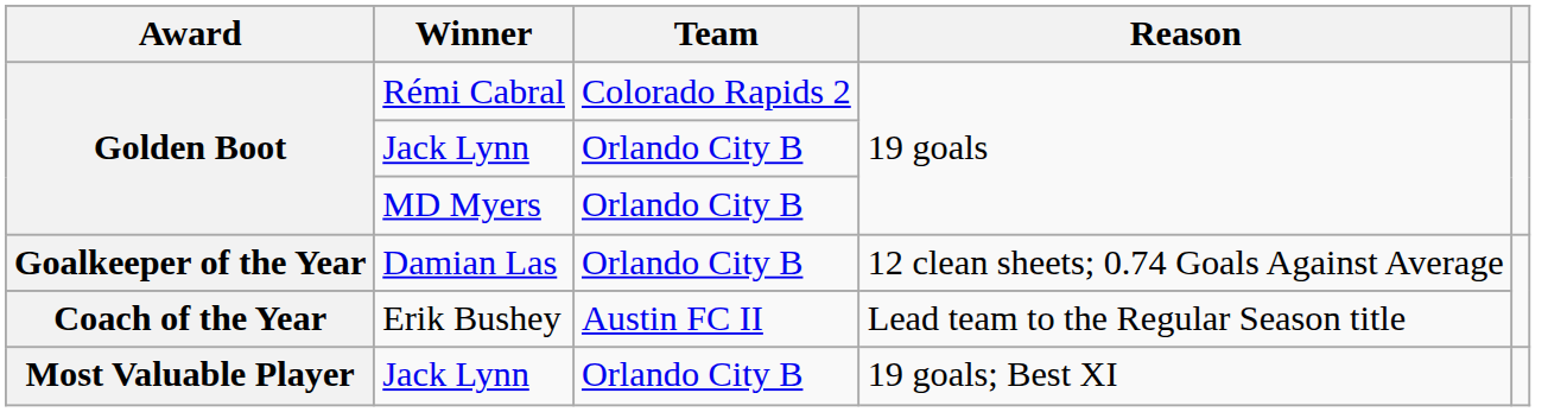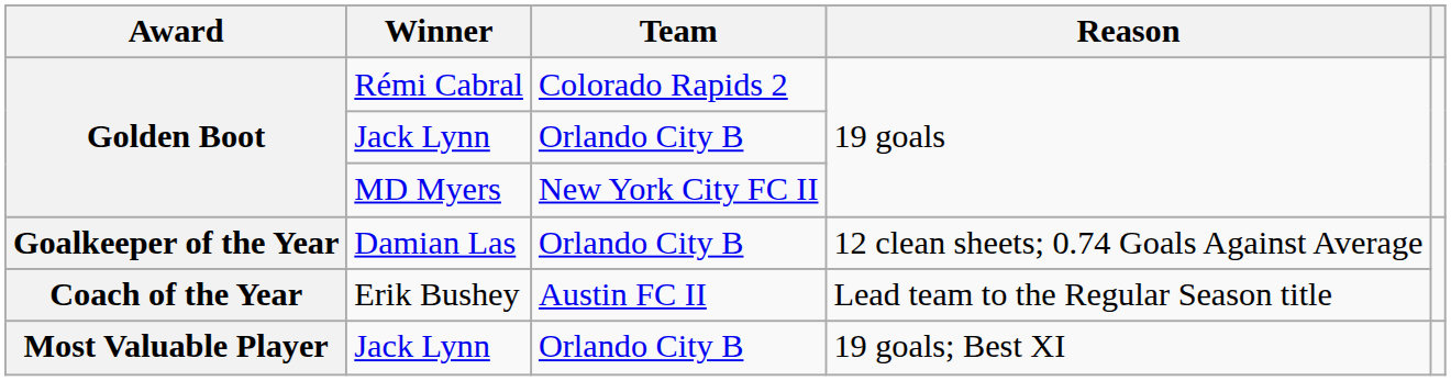 <table class="wikitable">
 <tr>
 <th>Award</th>
 <th>Winner</th>
 <th>Team</th>
 <th>Reason</th>
 <th></th>
 </tr>
 <tr>
 <th rowspan="3">Golden Boot</th>
 <td> <a href='#'>Rémi Cabral</a></td>
 <td><a href='#'>Colorado Rapids 2</a></td>
 <td rowspan="3">19 goals</td>
 <td rowspan="3" align=center></td>
 </tr>
 <tr>
 <td> <a href='#'>Jack Lynn</a></td>
 <td><a href='#'>Orlando City B</a></td>
 </tr>
 <tr>
 <td> <a href='#'>MD Myers</a></td>
-<td><a href='#'>Orlando City B</a></td>
+<td><a href='#'>New York City FC II</a></td>
 </tr>
 <tr>
 <th>Goalkeeper of the Year</th>
 <td> <a href='#'>Damian Las</a></td>
 <td><a href='#'>Orlando City B</a></td>
 <td>12 clean sheets; 0.74 Goals Against Average</td>
 <td align="center" rowspan="2"></td>
 </tr>
 <tr>
 <th>Coach of the Year</th>
 <td> Erik Bushey</td>
 <td><a href='#'>Austin FC II</a></td>
 <td>Lead team to the Regular Season title</td>
 </tr>
 <tr>
 <th>Most Valuable Player</th>
 <td> <a href='#'>Jack Lynn</a></td>
 <td><a href='#'>Orlando City B</a></td>
 <td>19 goals; Best XI</td>
 <td align="center" rowspan="2"></td>
 </tr>
 </table>
